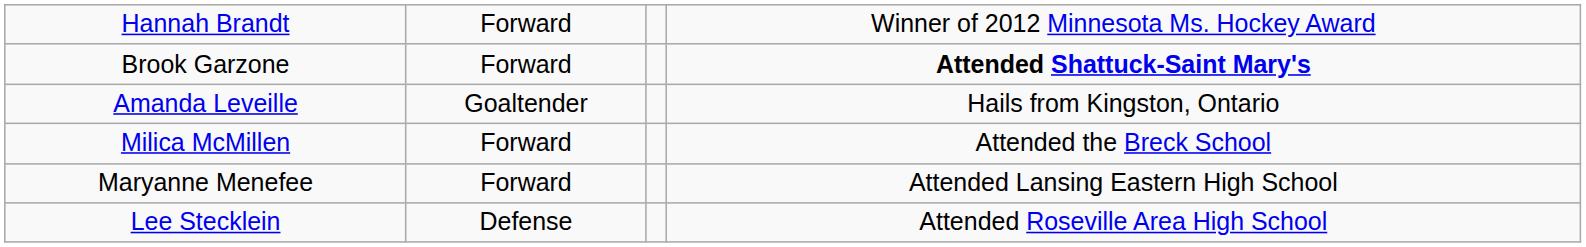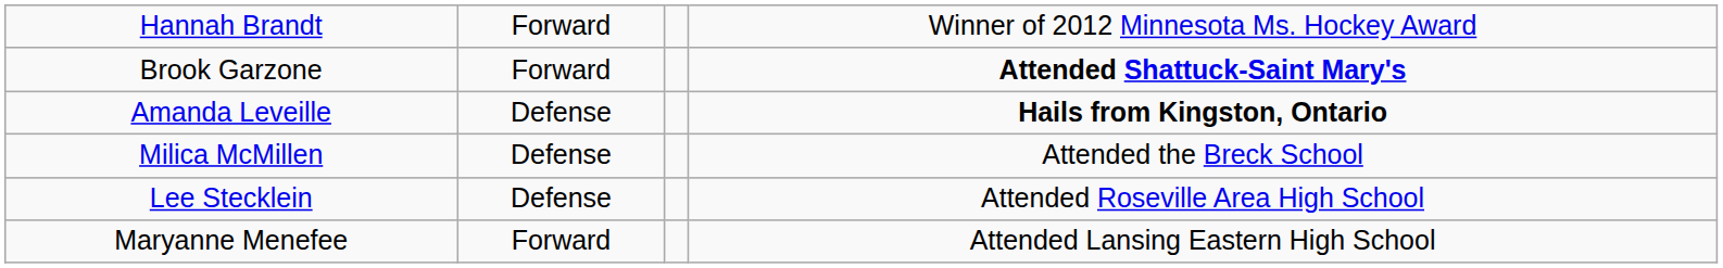 <table class="wikitable" width="80%" style="text-align:center;">
 <tr>
 <td><a href='#'>Hannah Brandt</a></td>
 <td>Forward</td>
 <td></td>
 <td>Winner of 2012 <a href='#'>Minnesota Ms. Hockey Award</a></td>
 </tr>
 <tr bgcolor="">
 <td>Brook Garzone</td>
 <td>Forward</td>
 <td></td>
 <td><strong>Attended <a href='#'>Shattuck-Saint Mary's</a></strong></td>
 </tr>
 <tr>
 <td><a href='#'>Amanda Leveille</a></td>
-<td>Goaltender</td>
+<td>Defense</td>
 <td></td>
-<td>Hails from Kingston, Ontario</td>
+<td><strong>Hails from Kingston, Ontario</strong></td>
 </tr>
 <tr bgcolor="">
 <td><a href='#'>Milica McMillen</a></td>
-<td>Forward</td>
+<td>Defense</td>
 <td></td>
 <td>Attended the <a href='#'>Breck School</a></td>
+</tr>
+<tr bgcolor="">
+<td><a href='#'>Lee Stecklein</a></td>
+<td>Defense</td>
+<td></td>
+<td>Attended <a href='#'>Roseville Area High School</a></td>
 </tr>
 <tr>
 <td>Maryanne Menefee</td>
 <td>Forward</td>
 <td></td>
 <td>Attended Lansing Eastern High School</td>
 </tr>
-<tr bgcolor="">
-<td><a href='#'>Lee Stecklein</a></td>
-<td>Defense</td>
-<td></td>
-<td>Attended <a href='#'>Roseville Area High School</a></td>
-</tr>
 </table>
